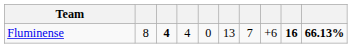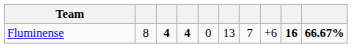 <table class="wikitable" align="center" style="text-align:center">
 <tr>
 <th width=165>Team</th>
 <th width=20></th>
 <th width=20></th>
 <th width=20></th>
 <th width=20></th>
 <th width=20></th>
 <th width=20></th>
 <th width=20></th>
 <th width=20></th>
 <th width=20></th>
 </tr>
 <tr>
 <td align=left> <a href='#'>Fluminense</a></td>
 <td>8</td>
 <td><strong>4</strong></td>
-<td>4</td>
+<td><strong>4</strong></td>
 <td>0</td>
 <td>13</td>
 <td>7</td>
 <td>+6</td>
 <td><strong>16</strong></td>
-<td><strong>66.13%</strong></td>
+<td><strong>66.67%</strong></td>
 </tr>
 </table>
